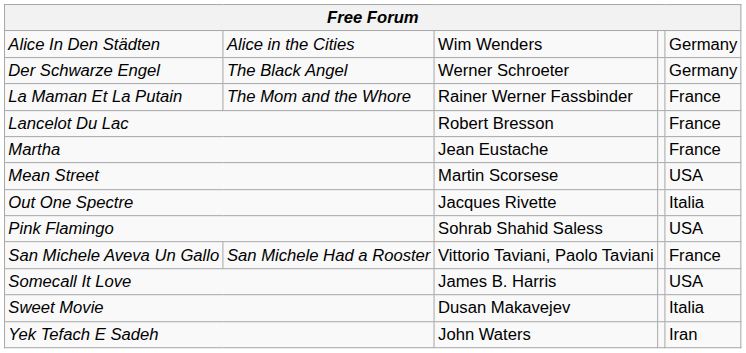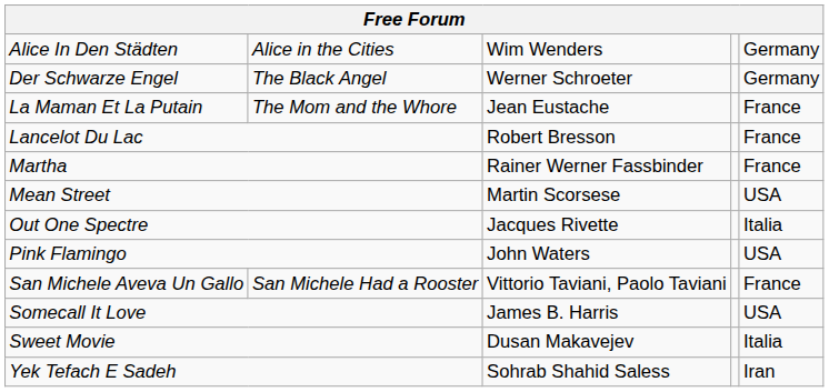 <table class="wikitable">
 <tr>
 <th colspan="5"><em>Free Forum</em></th>
 </tr>
 <tr>
 <td><em>Alice In Den Städten</em></td>
 <td><em>Alice in the Cities</em></td>
 <td>Wim Wenders</td>
 <td></td>
 <td>Germany</td>
 </tr>
 <tr>
 <td><em>Der Schwarze Engel</em></td>
 <td><em>The Black Angel</em></td>
 <td>Werner Schroeter</td>
 <td></td>
 <td>Germany</td>
 </tr>
 <tr>
 <td><em>La Maman Et La Putain</em></td>
 <td><em>The Mom and the Whore</em></td>
-<td>Rainer Werner Fassbinder</td>
+<td>Jean Eustache</td>
 <td></td>
 <td>France</td>
 </tr>
 <tr>
 <td colspan="2"><em>Lancelot Du Lac</em></td>
 <td>Robert Bresson</td>
 <td></td>
 <td>France</td>
 </tr>
 <tr>
 <td colspan="2"><em>Martha</em></td>
-<td>Jean Eustache</td>
+<td>Rainer Werner Fassbinder</td>
 <td></td>
 <td>France</td>
 </tr>
 <tr>
 <td colspan="2"><em>Mean Street</em></td>
 <td>Martin Scorsese</td>
 <td></td>
 <td>USA</td>
 </tr>
 <tr>
 <td colspan="2"><em>Out One Spectre</em></td>
 <td>Jacques Rivette</td>
 <td></td>
 <td>Italia</td>
 </tr>
 <tr>
 <td colspan="2"><em>Pink Flamingo</em></td>
-<td>Sohrab Shahid Saless</td>
+<td>John Waters</td>
 <td></td>
 <td>USA</td>
 </tr>
 <tr>
 <td><em>San Michele Aveva Un Gallo</em></td>
 <td><em>San Michele Had a Rooster</em></td>
 <td>Vittorio Taviani, Paolo Taviani</td>
 <td></td>
 <td>France</td>
 </tr>
 <tr>
 <td colspan="2"><em>Somecall It Love</em></td>
 <td>James B. Harris</td>
 <td></td>
 <td>USA</td>
 </tr>
 <tr>
 <td colspan="2"><em>Sweet Movie</em></td>
 <td>Dusan Makavejev</td>
 <td></td>
 <td>Italia</td>
 </tr>
 <tr>
 <td colspan="2"><em>Yek Tefach E Sadeh</em></td>
-<td>John Waters</td>
+<td>Sohrab Shahid Saless</td>
 <td></td>
 <td>Iran</td>
 </tr>
 </table>
